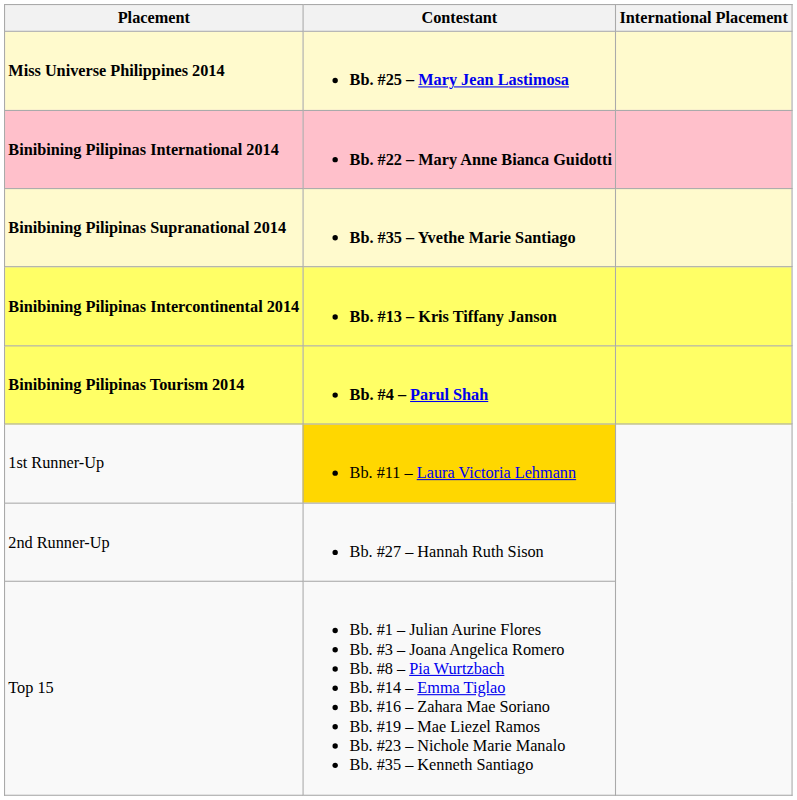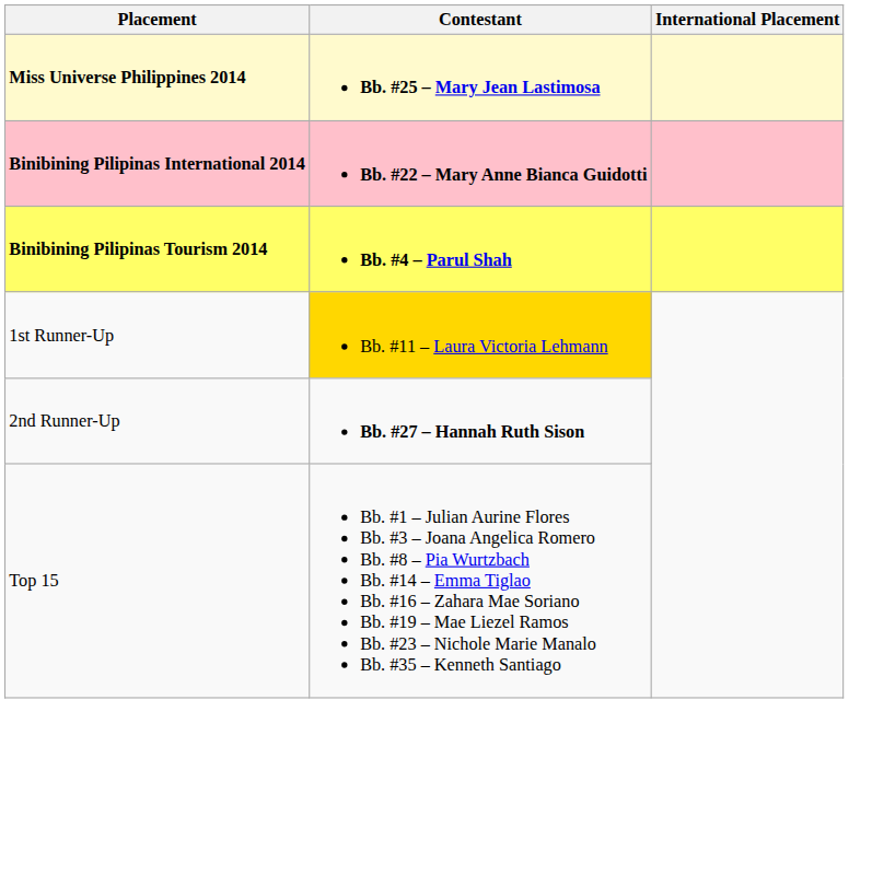 <table class="wikitable sortable" style="font-size: 95%;">
 <tr>
 <th>Placement</th>
 <th>Contestant</th>
 <th>International Placement</th>
 </tr>
 <tr style="background:#FFFACD;">
 <td><strong>Miss Universe Philippines 2014</strong></td>
 <td><br><ul><li><strong>Bb. #25 – <a href='#'>Mary Jean Lastimosa</a></strong></li></ul></td>
 <td></td>
 </tr>
 <tr style="background:pink;">
 <td><strong>Binibining Pilipinas International 2014</strong></td>
 <td><br><ul><li><strong>Bb. #22 – Mary Anne Bianca Guidotti</strong></li></ul></td>
 <td></td>
 </tr>
-<tr style="background:#FFFACD;">
-<td><strong>Binibining Pilipinas Supranational 2014</strong></td>
-<td><br><ul><li><strong>Bb. #35 – Yvethe Marie Santiago</strong></li></ul></td>
-<td></td>
-</tr>
-<tr style="background:#FFFF66;">
-<td><strong>Binibining Pilipinas Intercontinental 2014</strong></td>
-<td><br><ul><li><strong>Bb. #13 – Kris Tiffany Janson</strong></li></ul></td>
-<td></td>
-</tr>
 <tr style="background:#FFFF66;">
 <td><strong>Binibining Pilipinas Tourism 2014</strong></td>
 <td><br><ul><li><strong>Bb. #4 – <a href='#'>Parul Shah</a></strong><br><em></em></li></ul></td>
 <td></td>
 </tr>
 <tr>
 <td>1st Runner-Up</td>
 <td style="background: gold;"><br><ul><li>Bb. #11 – <a href='#'>Laura Victoria Lehmann</a></li></ul></td>
 </tr>
 <tr>
 <td>2nd Runner-Up</td>
-<td><br><ul><li>Bb. #27 – Hannah Ruth Sison</li></ul></td>
+<td><strong><br><ul><li>Bb. #27 – Hannah Ruth Sison</li></ul></strong></td>
 </tr>
 <tr>
 <td>Top 15</td>
 <td><br><ul><li>Bb. #1 – Julian Aurine Flores</li><li>Bb. #3 – Joana Angelica Romero</li><li>Bb. #8 – <a href='#'>Pia Wurtzbach</a></li><li>Bb. #14 – <a href='#'>Emma Tiglao</a></li><li>Bb. #16 – Zahara Mae Soriano</li><li>Bb. #19 – Mae Liezel Ramos</li><li>Bb. #23 – Nichole Marie Manalo</li><li>Bb. #35 – Kenneth Santiago</li></ul></td>
 </tr>
 </table>
